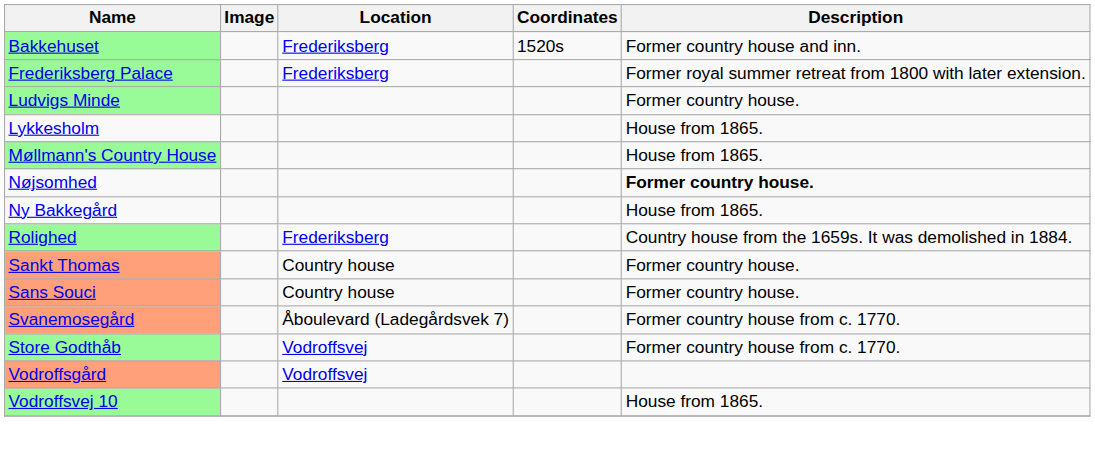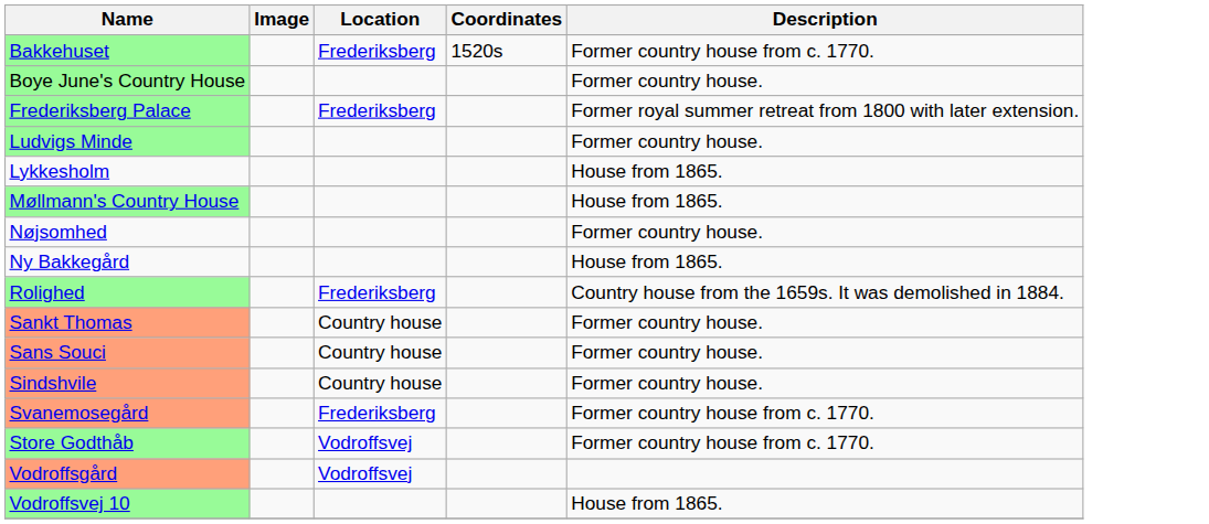 <table class="wikitable sortable">
 <tr>
 <th>Name</th>
 <th class=unsortable>Image</th>
 <th>Location</th>
 <th>Coordinates</th>
 <th class=unsortable>Description</th>
 </tr>
 <tr>
 <td bgcolor=98fb98><a href='#'>Bakkehuset</a></td>
 <td></td>
 <td><a href='#'>Frederiksberg</a></td>
 <td>1520s</td>
-<td>Former country house and inn.</td>
+<td>Former country house from c. 1770.</td>
+</tr>
+<tr>
+<td bgcolor=98fb98>Boye June's Country House</td>
+<td></td>
+<td></td>
+<td></td>
+<td>Former country house.</td>
 </tr>
 <tr>
 <td bgcolor=98fb98><a href='#'>Frederiksberg Palace</a></td>
 <td></td>
 <td><a href='#'>Frederiksberg</a></td>
 <td></td>
 <td>Former royal summer retreat from 1800 with later extension.</td>
 </tr>
 <tr>
 <td bgcolor=98fb98><a href='#'>Ludvigs Minde</a></td>
 <td></td>
 <td></td>
 <td></td>
 <td>Former country house.</td>
 </tr>
 <tr>
 <td><a href='#'>Lykkesholm</a></td>
 <td></td>
 <td></td>
 <td></td>
 <td>House from 1865.</td>
 </tr>
 <tr>
 <td bgcolor=98fb98><a href='#'>Møllmann's Country House</a></td>
 <td></td>
 <td></td>
 <td></td>
 <td>House from 1865.</td>
 </tr>
 <tr>
 <td><a href='#'>Nøjsomhed</a></td>
 <td></td>
 <td></td>
 <td></td>
-<td><strong>Former country house.</strong></td>
+<td>Former country house.</td>
 </tr>
 <tr>
 <td><a href='#'>Ny Bakkegård</a></td>
 <td></td>
 <td></td>
 <td></td>
 <td>House from 1865.</td>
 </tr>
 <tr>
 <td bgcolor=98fb98><a href='#'>Rolighed</a></td>
 <td></td>
 <td><a href='#'>Frederiksberg</a></td>
 <td></td>
 <td>Country house from the 1659s. It was demolished in 1884.</td>
 </tr>
 <tr>
 <td bgcolor=ffa07a><a href='#'>Sankt Thomas</a></td>
 <td></td>
 <td>Country house</td>
 <td></td>
 <td>Former country house.</td>
 </tr>
 <tr>
 <td bgcolor=ffa07a><a href='#'>Sans Souci</a></td>
 <td></td>
 <td>Country house</td>
 <td></td>
 <td>Former country house.</td>
 </tr>
 <tr>
+<td bgcolor=ffa07a><a href='#'>Sindshvile</a></td>
+<td></td>
+<td>Country house</td>
+<td></td>
+<td>Former country house.</td>
+</tr>
+<tr>
 <td bgcolor=ffa07a><a href='#'>Svanemosegård</a></td>
 <td></td>
-<td>Åboulevard (Ladegårdsvek 7)</td>
+<td><a href='#'>Frederiksberg</a></td>
 <td></td>
 <td>Former country house from c. 1770.</td>
 </tr>
 <tr>
 <td bgcolor=98fb98><a href='#'>Store Godthåb</a></td>
 <td></td>
 <td><a href='#'>Vodroffsvej</a></td>
 <td></td>
 <td>Former country house from c. 1770.</td>
 </tr>
 <tr>
 <td bgcolor=ffa07a><a href='#'>Vodroffsgård</a></td>
 <td></td>
 <td><a href='#'>Vodroffsvej</a></td>
 <td></td>
 <td></td>
 </tr>
 <tr>
 <td bgcolor=98fb98><a href='#'>Vodroffsvej 10</a></td>
 <td></td>
 <td></td>
 <td></td>
 <td>House from 1865.</td>
 </tr>
 <tr>
 </tr>
 </table>
